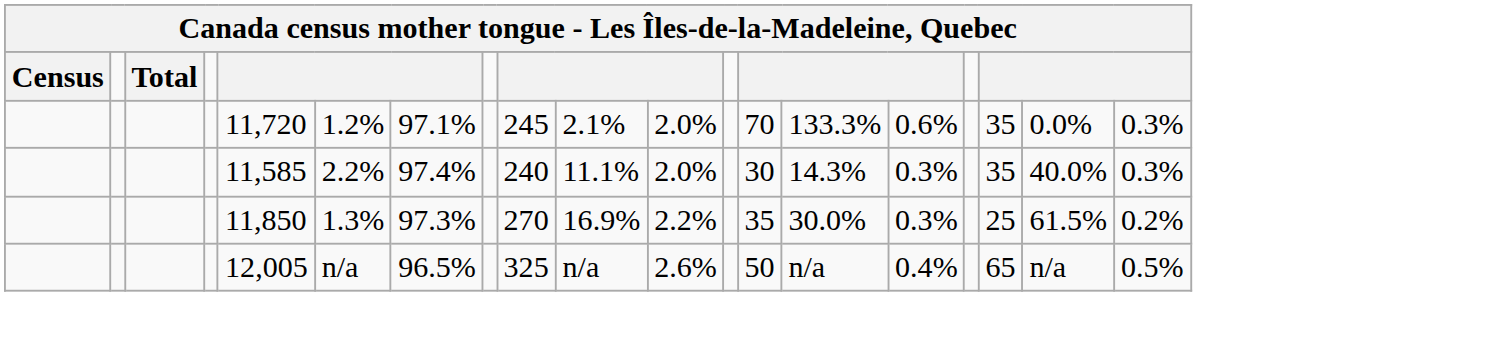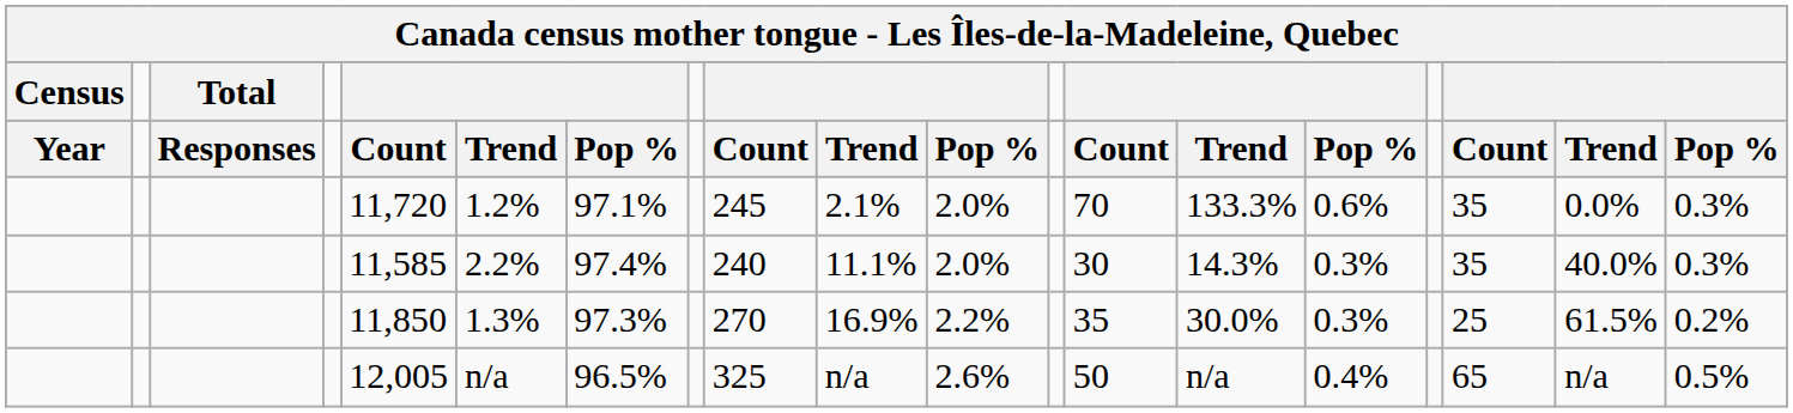 <table class="wikitable">
 <tr>
 <th colspan="19">Canada census mother tongue - Les Îles-de-la-Madeleine, Quebec</th>
 </tr>
 <tr>
 <th>Census</th>
 <td></td>
 <th>Total</th>
 <td colspan="1"></td>
 <th colspan="3"></th>
 <td colspan="1"></td>
 <th colspan="3"></th>
 <td colspan="1"></td>
 <th colspan="3"></th>
 <td colspan="1"></td>
 <th colspan="3"></th>
+</tr>
+<tr>
+<th>Year</th>
+<td></td>
+<th>Responses</th>
+<td></td>
+<th>Count</th>
+<th>Trend</th>
+<th>Pop %</th>
+<td></td>
+<th>Count</th>
+<th>Trend</th>
+<th>Pop %</th>
+<td></td>
+<th>Count</th>
+<th>Trend</th>
+<th>Pop %</th>
+<td></td>
+<th>Count</th>
+<th>Trend</th>
+<th>Pop %</th>
 </tr>
 <tr>
 <td></td>
 <td></td>
 <td></td>
 <td></td>
 <td>11,720</td>
 <td> 1.2%</td>
 <td>97.1%</td>
 <td></td>
 <td>245</td>
 <td> 2.1%</td>
 <td>2.0%</td>
 <td></td>
 <td>70</td>
 <td> 133.3%</td>
 <td>0.6%</td>
 <td></td>
 <td>35</td>
 <td> 0.0%</td>
 <td>0.3%</td>
 </tr>
 <tr>
 <td></td>
 <td></td>
 <td></td>
 <td></td>
 <td>11,585</td>
 <td> 2.2%</td>
 <td>97.4%</td>
 <td></td>
 <td>240</td>
 <td> 11.1%</td>
 <td>2.0%</td>
 <td></td>
 <td>30</td>
 <td> 14.3%</td>
 <td>0.3%</td>
 <td></td>
 <td>35</td>
 <td> 40.0%</td>
 <td>0.3%</td>
 </tr>
 <tr>
 <td></td>
 <td></td>
 <td></td>
 <td></td>
 <td>11,850</td>
 <td> 1.3%</td>
 <td>97.3%</td>
 <td></td>
 <td>270</td>
 <td> 16.9%</td>
 <td>2.2%</td>
 <td></td>
 <td>35</td>
 <td> 30.0%</td>
 <td>0.3%</td>
 <td></td>
 <td>25</td>
 <td> 61.5%</td>
 <td>0.2%</td>
 </tr>
 <tr>
 <td></td>
 <td></td>
 <td></td>
 <td></td>
 <td>12,005</td>
 <td>n/a</td>
 <td>96.5%</td>
 <td></td>
 <td>325</td>
 <td>n/a</td>
 <td>2.6%</td>
 <td></td>
 <td>50</td>
 <td>n/a</td>
 <td>0.4%</td>
 <td></td>
 <td>65</td>
 <td>n/a</td>
 <td>0.5%</td>
 </tr>
 </table>
